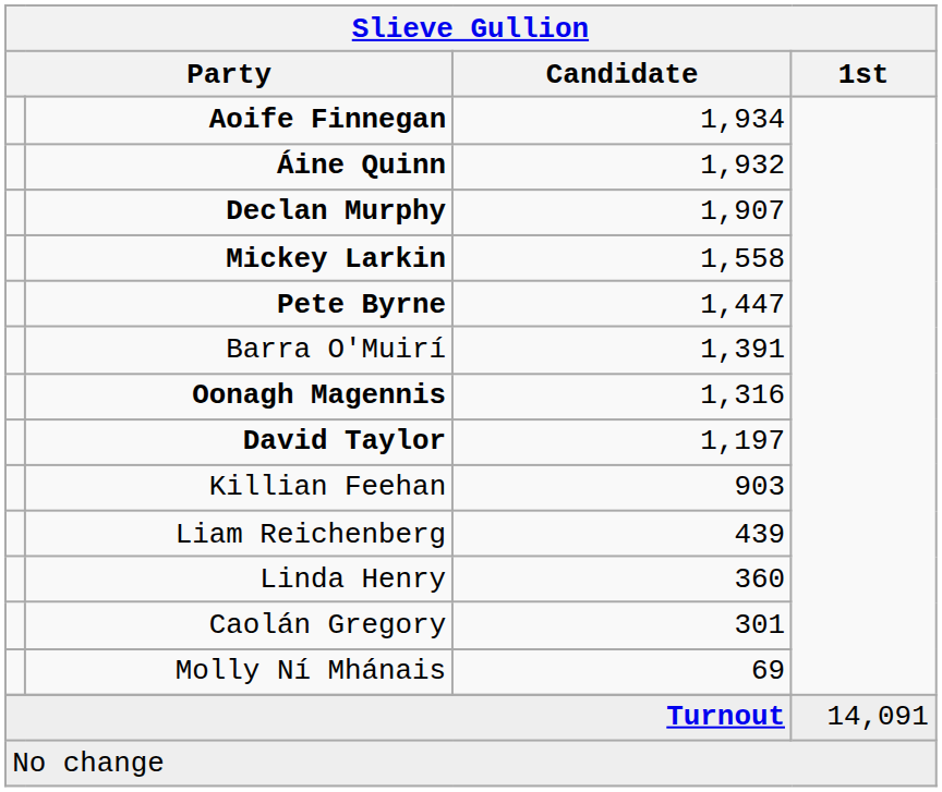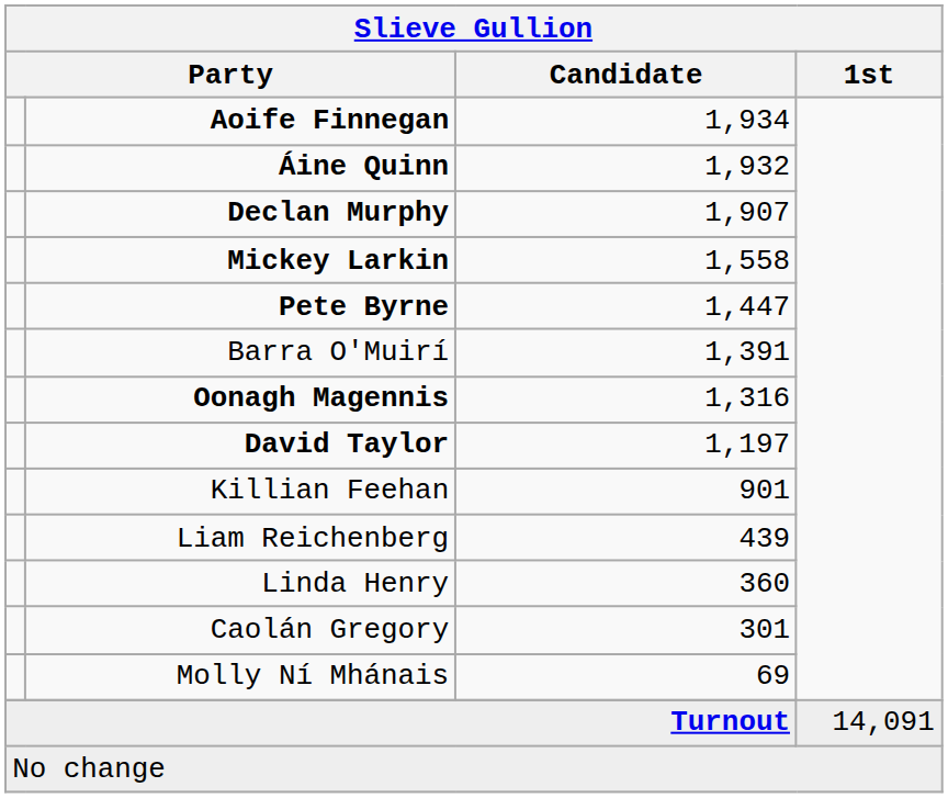 <table class="wikitable">
 <tr>
 <th colspan="4" align="center"><a href='#'>Slieve Gullion</a></th>
 </tr>
 <tr>
 <th colspan="2" align="center" width=200>Party</th>
 <th width=150>Candidate</th>
 <th width=60>1st </th>
 </tr>
 <tr>
 <td></td>
 <td align="right"><strong>Aoife Finnegan</strong></td>
 <td align="right">1,934</td>
 </tr>
 <tr>
 <td></td>
 <td align="right"><strong>Áine Quinn</strong></td>
 <td align="right">1,932</td>
 </tr>
 <tr>
 <td></td>
 <td align="right"><strong>Declan Murphy</strong></td>
 <td align="right">1,907</td>
 </tr>
 <tr>
 <td></td>
 <td align="right"><strong>Mickey Larkin</strong></td>
 <td align="right">1,558</td>
 </tr>
 <tr>
 <td></td>
 <td align="right"><strong>Pete Byrne</strong></td>
 <td align="right">1,447</td>
 </tr>
 <tr>
 <td></td>
 <td align="right">Barra O'Muirí</td>
 <td align="right">1,391</td>
 </tr>
 <tr>
 <td></td>
 <td align="right"><strong>Oonagh Magennis</strong></td>
 <td align="right">1,316</td>
 </tr>
 <tr>
 <td></td>
 <td align="right"><strong>David Taylor</strong></td>
 <td align="right">1,197</td>
 </tr>
 <tr>
 <td></td>
 <td align="right">Killian Feehan</td>
-<td align="right">903</td>
+<td align="right">901</td>
 </tr>
 <tr>
 <td></td>
 <td align="right">Liam Reichenberg</td>
 <td align="right">439</td>
 </tr>
 <tr>
 <td></td>
 <td align="right">Linda Henry</td>
 <td align="right">360</td>
 </tr>
 <tr>
 <td></td>
 <td align="right">Caolán Gregory</td>
 <td align="right">301</td>
 </tr>
 <tr>
 <td></td>
 <td align="right">Molly Ní Mhánais</td>
 <td align="right">69</td>
 </tr>
 <tr>
 </tr>
 <tr bgcolor="EEEEEE">
 <td colspan=3 align="right"><strong><a href='#'>Turnout</a></strong></td>
 <td align="right">14,091</td>
 </tr>
 <tr bgcolor="EEEEEE">
 <td colspan=4 bgcolor="EEEEEE">No change</td>
 </tr>
 </table>
